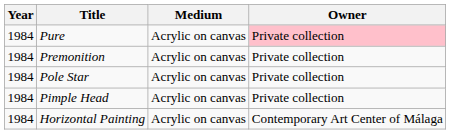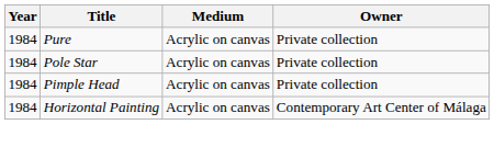 <table class="wikitable">
 <tr>
 <th>Year</th>
 <th>Title</th>
 <th>Medium</th>
 <th>Owner</th>
 </tr>
 <tr>
 <td>1984</td>
 <td><em>Pure</em></td>
-<td>Acrylic on canvas</td>
-<td style="background: pink;">Private collection</td>
-</tr>
-<tr>
-<td>1984</td>
-<td><em>Premonition</em></td>
 <td>Acrylic on canvas</td>
 <td>Private collection</td>
 </tr>
 <tr>
 <td>1984</td>
 <td><em>Pole Star</em></td>
 <td>Acrylic on canvas</td>
 <td>Private collection</td>
 </tr>
 <tr>
 <td>1984</td>
 <td><em>Pimple Head</em></td>
 <td>Acrylic on canvas</td>
 <td>Private collection</td>
 </tr>
 <tr>
 <td>1984</td>
 <td><em>Horizontal Painting</em></td>
 <td>Acrylic on canvas</td>
 <td>Contemporary Art Center of Málaga</td>
 </tr>
 </table>
